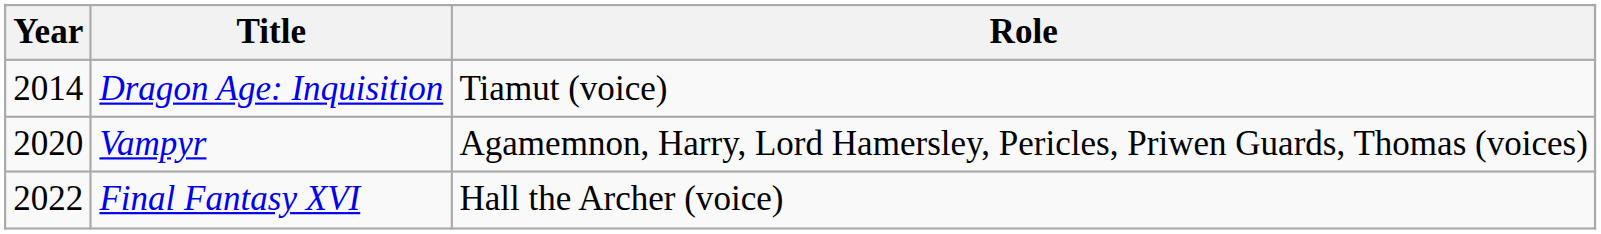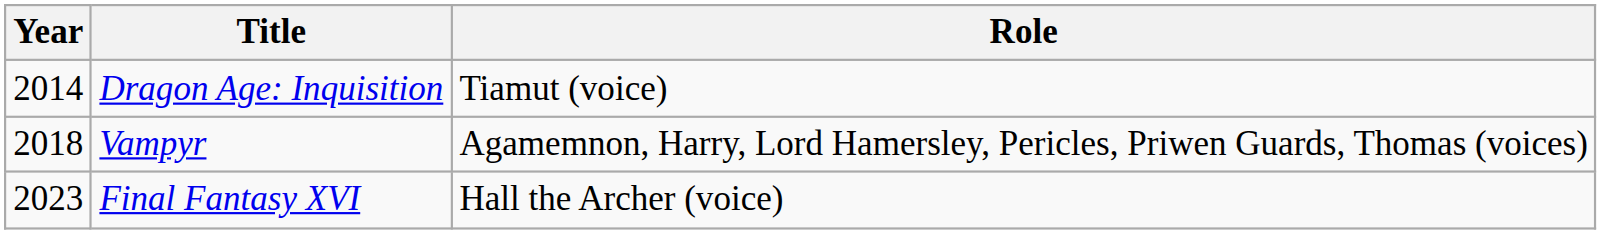 <table class="wikitable sortable">
 <tr>
 <th>Year</th>
 <th>Title</th>
 <th>Role</th>
 </tr>
 <tr>
 <td>2014</td>
 <td><em><a href='#'>Dragon Age: Inquisition</a></em></td>
 <td>Tiamut (voice)</td>
 </tr>
 <tr>
-<td>2020</td>
+<td>2018</td>
 <td><em><a href='#'>Vampyr</a></em></td>
 <td>Agamemnon, Harry, Lord Hamersley, Pericles, Priwen Guards, Thomas (voices)</td>
 </tr>
 <tr>
-<td>2022</td>
+<td>2023</td>
 <td><em><a href='#'>Final Fantasy XVI</a></em></td>
 <td>Hall the Archer (voice)</td>
 </tr>
 </table>
